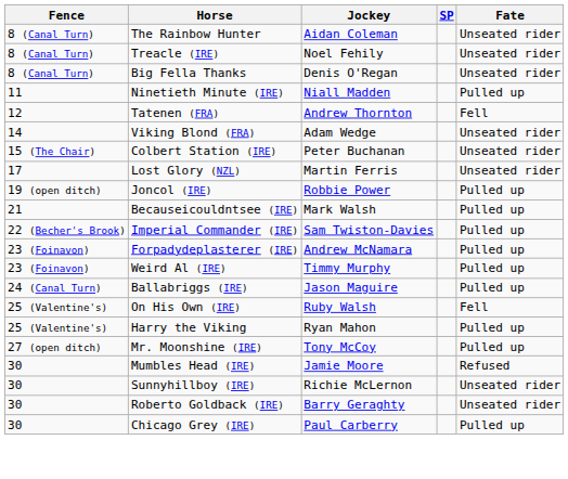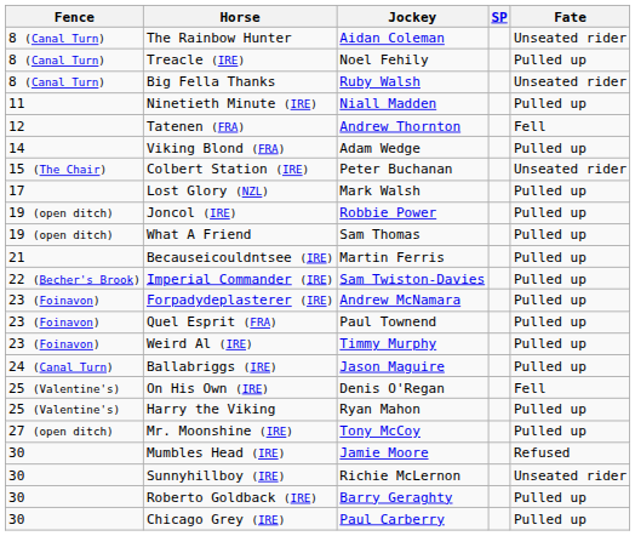 <table class="wikitable sortable">
 <tr>
 <th>Fence</th>
 <th>Horse</th>
 <th>Jockey</th>
 <th><a href='#'>SP</a></th>
 <th>Fate</th>
 </tr>
 <tr>
 <td>8 <small>(<a href='#'>Canal Turn</a>)</small></td>
 <td>The Rainbow Hunter</td>
 <td><a href='#'>Aidan Coleman</a></td>
 <td></td>
 <td>Unseated rider</td>
 </tr>
 <tr>
 <td>8 <small>(<a href='#'>Canal Turn</a>)</small></td>
 <td>Treacle <small>(<a href='#'>IRE</a>)</small></td>
 <td>Noel Fehily</td>
 <td></td>
-<td>Unseated rider</td>
+<td>Pulled up</td>
 </tr>
 <tr>
 <td>8 <small>(<a href='#'>Canal Turn</a>)</small></td>
 <td>Big Fella Thanks</td>
-<td>Denis O'Regan</td>
+<td><a href='#'>Ruby Walsh</a></td>
 <td></td>
 <td>Unseated rider</td>
 </tr>
 <tr>
 <td>11</td>
 <td>Ninetieth Minute <small>(<a href='#'>IRE</a>)</small></td>
 <td><a href='#'>Niall Madden</a></td>
 <td></td>
 <td>Pulled up</td>
 </tr>
 <tr>
 <td>12</td>
 <td>Tatenen <small>(<a href='#'>FRA</a>)</small></td>
 <td><a href='#'>Andrew Thornton</a></td>
 <td></td>
 <td>Fell</td>
 </tr>
 <tr>
 <td>14</td>
 <td>Viking Blond <small>(<a href='#'>FRA</a>)</small></td>
 <td>Adam Wedge</td>
 <td></td>
-<td>Unseated rider</td>
+<td>Pulled up</td>
 </tr>
 <tr>
 <td>15 <small>(<a href='#'>The Chair</a>)</small></td>
 <td>Colbert Station <small>(<a href='#'>IRE</a>)</small></td>
 <td>Peter Buchanan</td>
 <td></td>
 <td>Unseated rider</td>
 </tr>
 <tr>
 <td>17</td>
 <td>Lost Glory <small>(<a href='#'>NZL</a>)</small></td>
-<td>Martin Ferris</td>
+<td>Mark Walsh</td>
 <td></td>
-<td>Unseated rider</td>
+<td>Pulled up</td>
 </tr>
 <tr>
 <td>19 <small>(open ditch)</small></td>
 <td>Joncol <small>(<a href='#'>IRE</a>)</small></td>
 <td><a href='#'>Robbie Power</a></td>
 <td></td>
 <td>Pulled up</td>
 </tr>
 <tr>
+<td>19 <small>(open ditch)</small></td>
+<td>What A Friend</td>
+<td>Sam Thomas</td>
+<td></td>
+<td>Pulled up</td>
+</tr>
+<tr>
 <td>21</td>
 <td>Becauseicouldntsee <small>(<a href='#'>IRE</a>)</small></td>
-<td>Mark Walsh</td>
+<td>Martin Ferris</td>
 <td></td>
 <td>Pulled up</td>
 </tr>
 <tr>
 <td>22 <small>(<a href='#'>Becher's Brook</a>)</small></td>
 <td><a href='#'>Imperial Commander</a> <small>(<a href='#'>IRE</a>)</small></td>
 <td><a href='#'>Sam Twiston-Davies</a></td>
 <td></td>
 <td>Pulled up</td>
 </tr>
 <tr>
 <td>23 <small>(<a href='#'>Foinavon</a>)</small></td>
 <td><a href='#'>Forpadydeplasterer</a> <small>(<a href='#'>IRE</a>)</small></td>
 <td><a href='#'>Andrew McNamara</a></td>
+<td></td>
+<td>Pulled up</td>
+</tr>
+<tr>
+<td>23 <small>(<a href='#'>Foinavon</a>)</small></td>
+<td>Quel Esprit <small>(<a href='#'>FRA</a>)</small></td>
+<td>Paul Townend</td>
 <td></td>
 <td>Pulled up</td>
 </tr>
 <tr>
 <td>23 <small>(<a href='#'>Foinavon</a>)</small></td>
 <td>Weird Al <small>(<a href='#'>IRE</a>)</small></td>
 <td><a href='#'>Timmy Murphy</a></td>
 <td></td>
 <td>Pulled up</td>
 </tr>
 <tr>
 <td>24 <small>(<a href='#'>Canal Turn</a>)</small></td>
 <td>Ballabriggs <small>(<a href='#'>IRE</a>)</small></td>
 <td><a href='#'>Jason Maguire</a></td>
 <td></td>
 <td>Pulled up</td>
 </tr>
 <tr>
 <td>25 <small>(Valentine's)</small></td>
 <td>On His Own <small>(<a href='#'>IRE</a>)</small></td>
-<td><a href='#'>Ruby Walsh</a></td>
+<td>Denis O'Regan</td>
 <td></td>
 <td>Fell</td>
 </tr>
 <tr>
 <td>25 <small>(Valentine's)</small></td>
 <td>Harry the Viking</td>
 <td>Ryan Mahon</td>
 <td></td>
 <td>Pulled up</td>
 </tr>
 <tr>
 <td>27 <small>(open ditch)</small></td>
 <td>Mr. Moonshine <small>(<a href='#'>IRE</a>)</small></td>
 <td><a href='#'>Tony McCoy</a></td>
 <td></td>
 <td>Pulled up</td>
 </tr>
 <tr>
 <td>30</td>
 <td>Mumbles Head <small>(<a href='#'>IRE</a>)</small></td>
 <td><a href='#'>Jamie Moore</a></td>
 <td></td>
 <td>Refused</td>
 </tr>
 <tr>
 <td>30</td>
 <td>Sunnyhillboy <small>(<a href='#'>IRE</a>)</small></td>
 <td>Richie McLernon</td>
 <td></td>
 <td>Unseated rider</td>
 </tr>
 <tr>
 <td>30</td>
 <td>Roberto Goldback <small>(<a href='#'>IRE</a>)</small></td>
 <td><a href='#'>Barry Geraghty</a></td>
 <td></td>
-<td>Unseated rider</td>
+<td>Pulled up</td>
 </tr>
 <tr>
 <td>30</td>
 <td>Chicago Grey <small>(<a href='#'>IRE</a>)</small></td>
 <td><a href='#'>Paul Carberry</a></td>
 <td></td>
 <td>Pulled up</td>
 </tr>
 </table>
